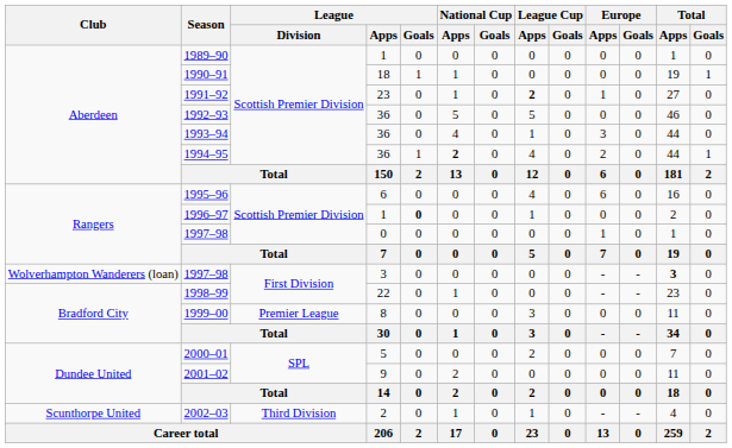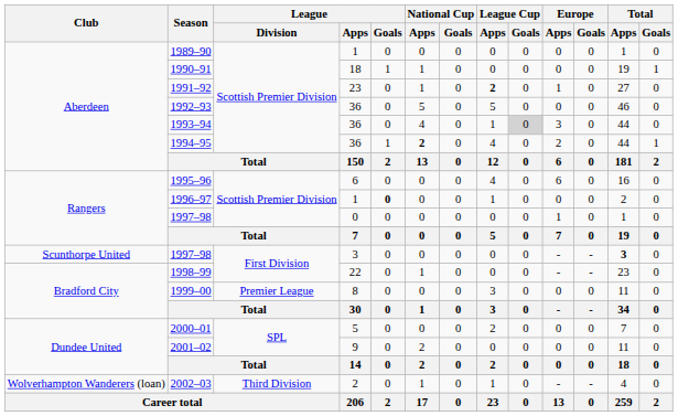 <table class="wikitable" style="text-align:center">
 <tr>
 <th rowspan="2">Club</th>
 <th rowspan="2">Season</th>
 <th colspan="3">League</th>
 <th colspan="2">National Cup</th>
 <th colspan="2">League Cup</th>
 <th colspan="2">Europe</th>
 <th colspan="2">Total</th>
 </tr>
 <tr>
 <th>Division</th>
 <th>Apps</th>
 <th>Goals</th>
 <th>Apps</th>
 <th>Goals</th>
 <th>Apps</th>
 <th>Goals</th>
 <th>Apps</th>
 <th>Goals</th>
 <th>Apps</th>
 <th>Goals</th>
 </tr>
 <tr>
 <td rowspan="7"><a href='#'>Aberdeen</a></td>
 <td><a href='#'>1989–90</a></td>
 <td rowspan="6"><a href='#'>Scottish Premier Division</a></td>
 <td>1</td>
 <td>0</td>
 <td>0</td>
 <td>0</td>
 <td>0</td>
 <td>0</td>
 <td>0</td>
 <td>0</td>
 <td>1</td>
 <td>0</td>
 </tr>
 <tr>
 <td><a href='#'>1990–91</a></td>
 <td>18</td>
 <td>1</td>
 <td>1</td>
 <td>0</td>
 <td>0</td>
 <td>0</td>
 <td>0</td>
 <td>0</td>
 <td>19</td>
 <td>1</td>
 </tr>
 <tr>
 <td><a href='#'>1991–92</a></td>
 <td>23</td>
 <td>0</td>
 <td>1</td>
 <td>0</td>
 <td><strong>2</strong></td>
 <td>0</td>
 <td>1</td>
 <td>0</td>
 <td>27</td>
 <td>0</td>
 </tr>
 <tr>
 <td><a href='#'>1992–93</a></td>
 <td>36</td>
 <td>0</td>
 <td>5</td>
 <td>0</td>
 <td>5</td>
 <td>0</td>
 <td>0</td>
 <td>0</td>
 <td>46</td>
 <td>0</td>
 </tr>
 <tr>
 <td><a href='#'>1993–94</a></td>
 <td>36</td>
 <td>0</td>
 <td>4</td>
 <td>0</td>
 <td>1</td>
-<td>0</td>
+<td style="background: lightgrey;">0</td>
 <td>3</td>
 <td>0</td>
 <td>44</td>
 <td>0</td>
 </tr>
 <tr>
 <td><a href='#'>1994–95</a></td>
 <td>36</td>
 <td>1</td>
 <td><strong>2</strong></td>
 <td>0</td>
 <td>4</td>
 <td>0</td>
 <td>2</td>
 <td>0</td>
 <td>44</td>
 <td>1</td>
 </tr>
 <tr>
 <th colspan="2">Total</th>
 <th>150</th>
 <th>2</th>
 <th>13</th>
 <th>0</th>
 <th>12</th>
 <th>0</th>
 <th>6</th>
 <th>0</th>
 <th>181</th>
 <th>2</th>
 </tr>
 <tr>
 <td rowspan="4"><a href='#'>Rangers</a></td>
 <td><a href='#'>1995–96</a></td>
 <td rowspan="3"><a href='#'>Scottish Premier Division</a></td>
 <td>6</td>
 <td>0</td>
 <td>0</td>
 <td>0</td>
 <td>4</td>
 <td>0</td>
 <td>6</td>
 <td>0</td>
 <td>16</td>
 <td>0</td>
 </tr>
 <tr>
 <td><a href='#'>1996–97</a></td>
 <td>1</td>
 <td><strong>0</strong></td>
 <td>0</td>
 <td>0</td>
 <td>1</td>
 <td>0</td>
 <td>0</td>
 <td>0</td>
 <td>2</td>
 <td>0</td>
 </tr>
 <tr>
 <td><a href='#'>1997–98</a></td>
 <td>0</td>
 <td>0</td>
 <td>0</td>
 <td>0</td>
 <td>0</td>
 <td>0</td>
 <td>1</td>
 <td>0</td>
 <td>1</td>
 <td>0</td>
 </tr>
 <tr>
 <th colspan="2">Total</th>
 <th>7</th>
 <th>0</th>
 <th>0</th>
 <th>0</th>
 <th>5</th>
 <th>0</th>
 <th>7</th>
 <th>0</th>
 <th>19</th>
 <th>0</th>
 </tr>
 <tr>
-<td><a href='#'>Wolverhampton Wanderers</a> (loan)</td>
+<td><a href='#'>Scunthorpe United</a></td>
 <td><a href='#'>1997–98</a></td>
 <td rowspan="2"><a href='#'>First Division</a></td>
 <td>3</td>
 <td>0</td>
 <td>0</td>
 <td>0</td>
 <td>0</td>
 <td>0</td>
 <td>-</td>
 <td>-</td>
 <td><strong>3</strong></td>
 <td>0</td>
 </tr>
 <tr>
 <td rowspan="3"><a href='#'>Bradford City</a></td>
 <td><a href='#'>1998–99</a></td>
 <td>22</td>
 <td>0</td>
 <td>1</td>
 <td>0</td>
 <td>0</td>
 <td>0</td>
 <td>-</td>
 <td>-</td>
 <td>23</td>
 <td>0</td>
 </tr>
 <tr>
 <td><a href='#'>1999–00</a></td>
 <td><a href='#'>Premier League</a></td>
 <td>8</td>
 <td>0</td>
 <td>0</td>
 <td>0</td>
 <td>3</td>
 <td>0</td>
 <td>0</td>
 <td>0</td>
 <td>11</td>
 <td>0</td>
 </tr>
 <tr>
 <th colspan="2">Total</th>
 <th>30</th>
 <th>0</th>
 <th>1</th>
 <th>0</th>
 <th>3</th>
 <th>0</th>
 <th>-</th>
 <th>-</th>
 <th>34</th>
 <th>0</th>
 </tr>
 <tr>
 <td rowspan="3"><a href='#'>Dundee United</a></td>
 <td><a href='#'>2000–01</a></td>
 <td rowspan="2"><a href='#'>SPL</a></td>
 <td>5</td>
 <td>0</td>
 <td>0</td>
 <td>0</td>
 <td>2</td>
 <td>0</td>
 <td>0</td>
 <td>0</td>
 <td>7</td>
 <td>0</td>
 </tr>
 <tr>
 <td><a href='#'>2001–02</a></td>
 <td>9</td>
 <td>0</td>
 <td>2</td>
 <td>0</td>
 <td>0</td>
 <td>0</td>
 <td>0</td>
 <td>0</td>
 <td>11</td>
 <td>0</td>
 </tr>
 <tr>
 <th colspan="2">Total</th>
 <th>14</th>
 <th>0</th>
 <th>2</th>
 <th>0</th>
 <th>2</th>
 <th>0</th>
 <th>0</th>
 <th>0</th>
 <th>18</th>
 <th>0</th>
 </tr>
 <tr>
-<td><a href='#'>Scunthorpe United</a></td>
+<td><a href='#'>Wolverhampton Wanderers</a> (loan)</td>
 <td><a href='#'>2002–03</a></td>
 <td><a href='#'>Third Division</a></td>
 <td>2</td>
 <td>0</td>
 <td>1</td>
 <td>0</td>
 <td>1</td>
 <td>0</td>
 <td>-</td>
 <td>-</td>
 <td>4</td>
 <td>0</td>
 </tr>
 <tr>
 <th colspan="3">Career total</th>
 <th>206</th>
 <th>2</th>
 <th>17</th>
 <th>0</th>
 <th>23</th>
 <th>0</th>
 <th>13</th>
 <th>0</th>
 <th>259</th>
 <th>2</th>
 </tr>
 </table>
